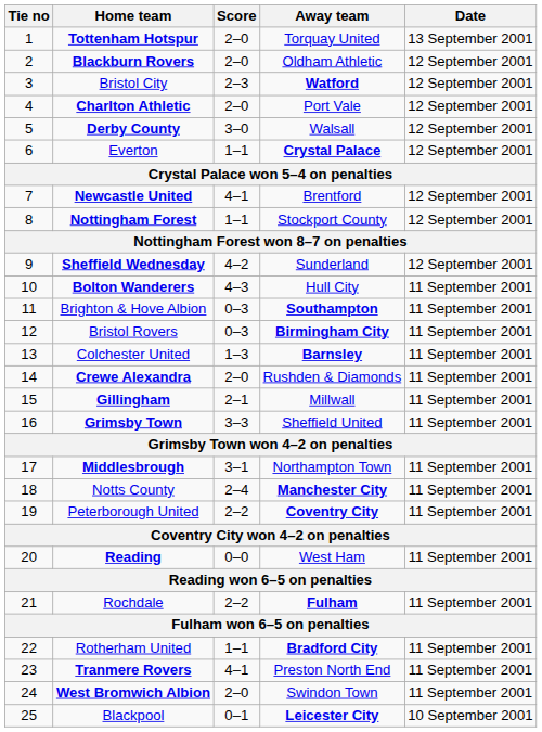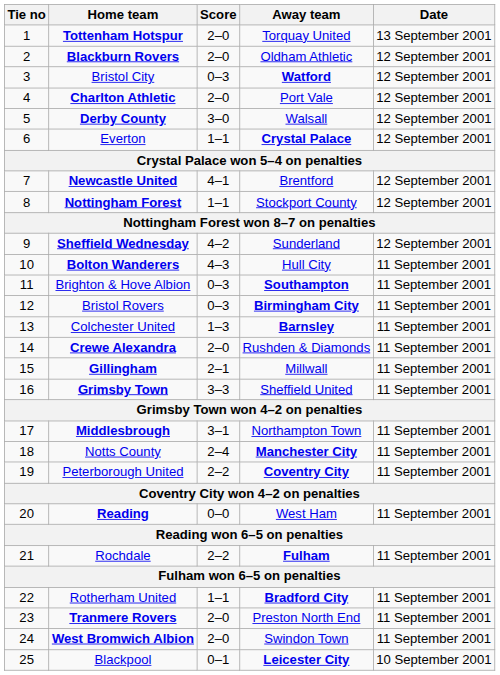 <table class="wikitable" style="text-align: center">
 <tr>
 <th>Tie no</th>
 <th>Home team</th>
 <th>Score</th>
 <th>Away team</th>
 <th>Date</th>
 </tr>
 <tr>
 <td>1</td>
 <td><strong><a href='#'>Tottenham Hotspur</a></strong></td>
 <td>2–0</td>
 <td><a href='#'>Torquay United</a></td>
 <td>13 September 2001</td>
 </tr>
 <tr>
 <td>2</td>
 <td><strong><a href='#'>Blackburn Rovers</a></strong></td>
 <td>2–0</td>
 <td><a href='#'>Oldham Athletic</a></td>
 <td>12 September 2001</td>
 </tr>
 <tr>
 <td>3</td>
 <td><a href='#'>Bristol City</a></td>
-<td>2–3</td>
+<td>0–3</td>
 <td><strong><a href='#'>Watford</a></strong></td>
 <td>12 September 2001</td>
 </tr>
 <tr>
 <td>4</td>
 <td><strong><a href='#'>Charlton Athletic</a></strong></td>
 <td>2–0</td>
 <td><a href='#'>Port Vale</a></td>
 <td>12 September 2001</td>
 </tr>
 <tr>
 <td>5</td>
 <td><strong><a href='#'>Derby County</a></strong></td>
 <td>3–0</td>
 <td><a href='#'>Walsall</a></td>
 <td>12 September 2001</td>
 </tr>
 <tr>
 <td>6</td>
 <td><a href='#'>Everton</a></td>
 <td>1–1 </td>
 <td><strong><a href='#'>Crystal Palace</a></strong></td>
 <td>12 September 2001</td>
 </tr>
 <tr>
 <th colspan="5">Crystal Palace won 5–4 on penalties</th>
 </tr>
 <tr>
 <td>7</td>
 <td><strong><a href='#'>Newcastle United</a></strong></td>
 <td>4–1 </td>
 <td><a href='#'>Brentford</a></td>
 <td>12 September 2001</td>
 </tr>
 <tr>
 <td>8</td>
 <td><strong><a href='#'>Nottingham Forest</a></strong></td>
 <td>1–1 </td>
 <td><a href='#'>Stockport County</a></td>
 <td>12 September 2001</td>
 </tr>
 <tr>
 <th colspan="5">Nottingham Forest won 8–7 on penalties</th>
 </tr>
 <tr>
 <td>9</td>
 <td><strong><a href='#'>Sheffield Wednesday</a></strong></td>
 <td>4–2 </td>
 <td><a href='#'>Sunderland</a></td>
 <td>12 September 2001</td>
 </tr>
 <tr>
 <td>10</td>
 <td><strong><a href='#'>Bolton Wanderers</a></strong></td>
 <td>4–3 </td>
 <td><a href='#'>Hull City</a></td>
 <td>11 September 2001</td>
 </tr>
 <tr>
 <td>11</td>
 <td><a href='#'>Brighton & Hove Albion</a></td>
 <td>0–3</td>
 <td><strong><a href='#'>Southampton</a></strong></td>
 <td>11 September 2001</td>
 </tr>
 <tr>
 <td>12</td>
 <td><a href='#'>Bristol Rovers</a></td>
 <td>0–3</td>
 <td><strong><a href='#'>Birmingham City</a></strong></td>
 <td>11 September 2001</td>
 </tr>
 <tr>
 <td>13</td>
 <td><a href='#'>Colchester United</a></td>
 <td>1–3</td>
 <td><strong><a href='#'>Barnsley</a></strong></td>
 <td>11 September 2001</td>
 </tr>
 <tr>
 <td>14</td>
 <td><strong><a href='#'>Crewe Alexandra</a></strong></td>
 <td>2–0 </td>
 <td><a href='#'>Rushden & Diamonds</a></td>
 <td>11 September 2001</td>
 </tr>
 <tr>
 <td>15</td>
 <td><strong><a href='#'>Gillingham</a></strong></td>
 <td>2–1</td>
 <td><a href='#'>Millwall</a></td>
 <td>11 September 2001</td>
 </tr>
 <tr>
 <td>16</td>
 <td><strong><a href='#'>Grimsby Town</a></strong></td>
 <td>3–3 </td>
 <td><a href='#'>Sheffield United</a></td>
 <td>11 September 2001</td>
 </tr>
 <tr>
 <th colspan="5">Grimsby Town won 4–2 on penalties</th>
 </tr>
 <tr>
 <td>17</td>
 <td><strong><a href='#'>Middlesbrough</a></strong></td>
 <td>3–1</td>
 <td><a href='#'>Northampton Town</a></td>
 <td>11 September 2001</td>
 </tr>
 <tr>
 <td>18</td>
 <td><a href='#'>Notts County</a></td>
 <td>2–4 </td>
 <td><strong><a href='#'>Manchester City</a></strong></td>
 <td>11 September 2001</td>
 </tr>
 <tr>
 <td>19</td>
 <td><a href='#'>Peterborough United</a></td>
 <td>2–2 </td>
 <td><strong><a href='#'>Coventry City</a></strong></td>
 <td>11 September 2001</td>
 </tr>
 <tr>
 <th colspan="5">Coventry City won 4–2 on penalties</th>
 </tr>
 <tr>
 <td>20</td>
 <td><strong><a href='#'>Reading</a></strong></td>
 <td>0–0 </td>
 <td><a href='#'>West Ham</a></td>
 <td>11 September 2001</td>
 </tr>
 <tr>
 <th colspan="5">Reading won 6–5 on penalties</th>
 </tr>
 <tr>
 <td>21</td>
 <td><a href='#'>Rochdale</a></td>
 <td>2–2 </td>
 <td><strong><a href='#'>Fulham</a></strong></td>
 <td>11 September 2001</td>
 </tr>
 <tr>
 <th colspan="5">Fulham won 6–5 on penalties</th>
 </tr>
 <tr>
 <td>22</td>
 <td><a href='#'>Rotherham United</a></td>
 <td>1–1 </td>
 <td><strong><a href='#'>Bradford City</a></strong></td>
 <td>11 September 2001</td>
 </tr>
 <tr>
 <td>23</td>
 <td><strong><a href='#'>Tranmere Rovers</a></strong></td>
-<td>4–1</td>
+<td>2–0 </td>
 <td><a href='#'>Preston North End</a></td>
 <td>11 September 2001</td>
 </tr>
 <tr>
 <td>24</td>
 <td><strong><a href='#'>West Bromwich Albion</a></strong></td>
 <td>2–0 </td>
 <td><a href='#'>Swindon Town</a></td>
 <td>11 September 2001</td>
 </tr>
 <tr>
 <td>25</td>
 <td><a href='#'>Blackpool</a></td>
 <td>0–1</td>
 <td><strong><a href='#'>Leicester City</a></strong></td>
 <td>10 September 2001</td>
 </tr>
 </table>
